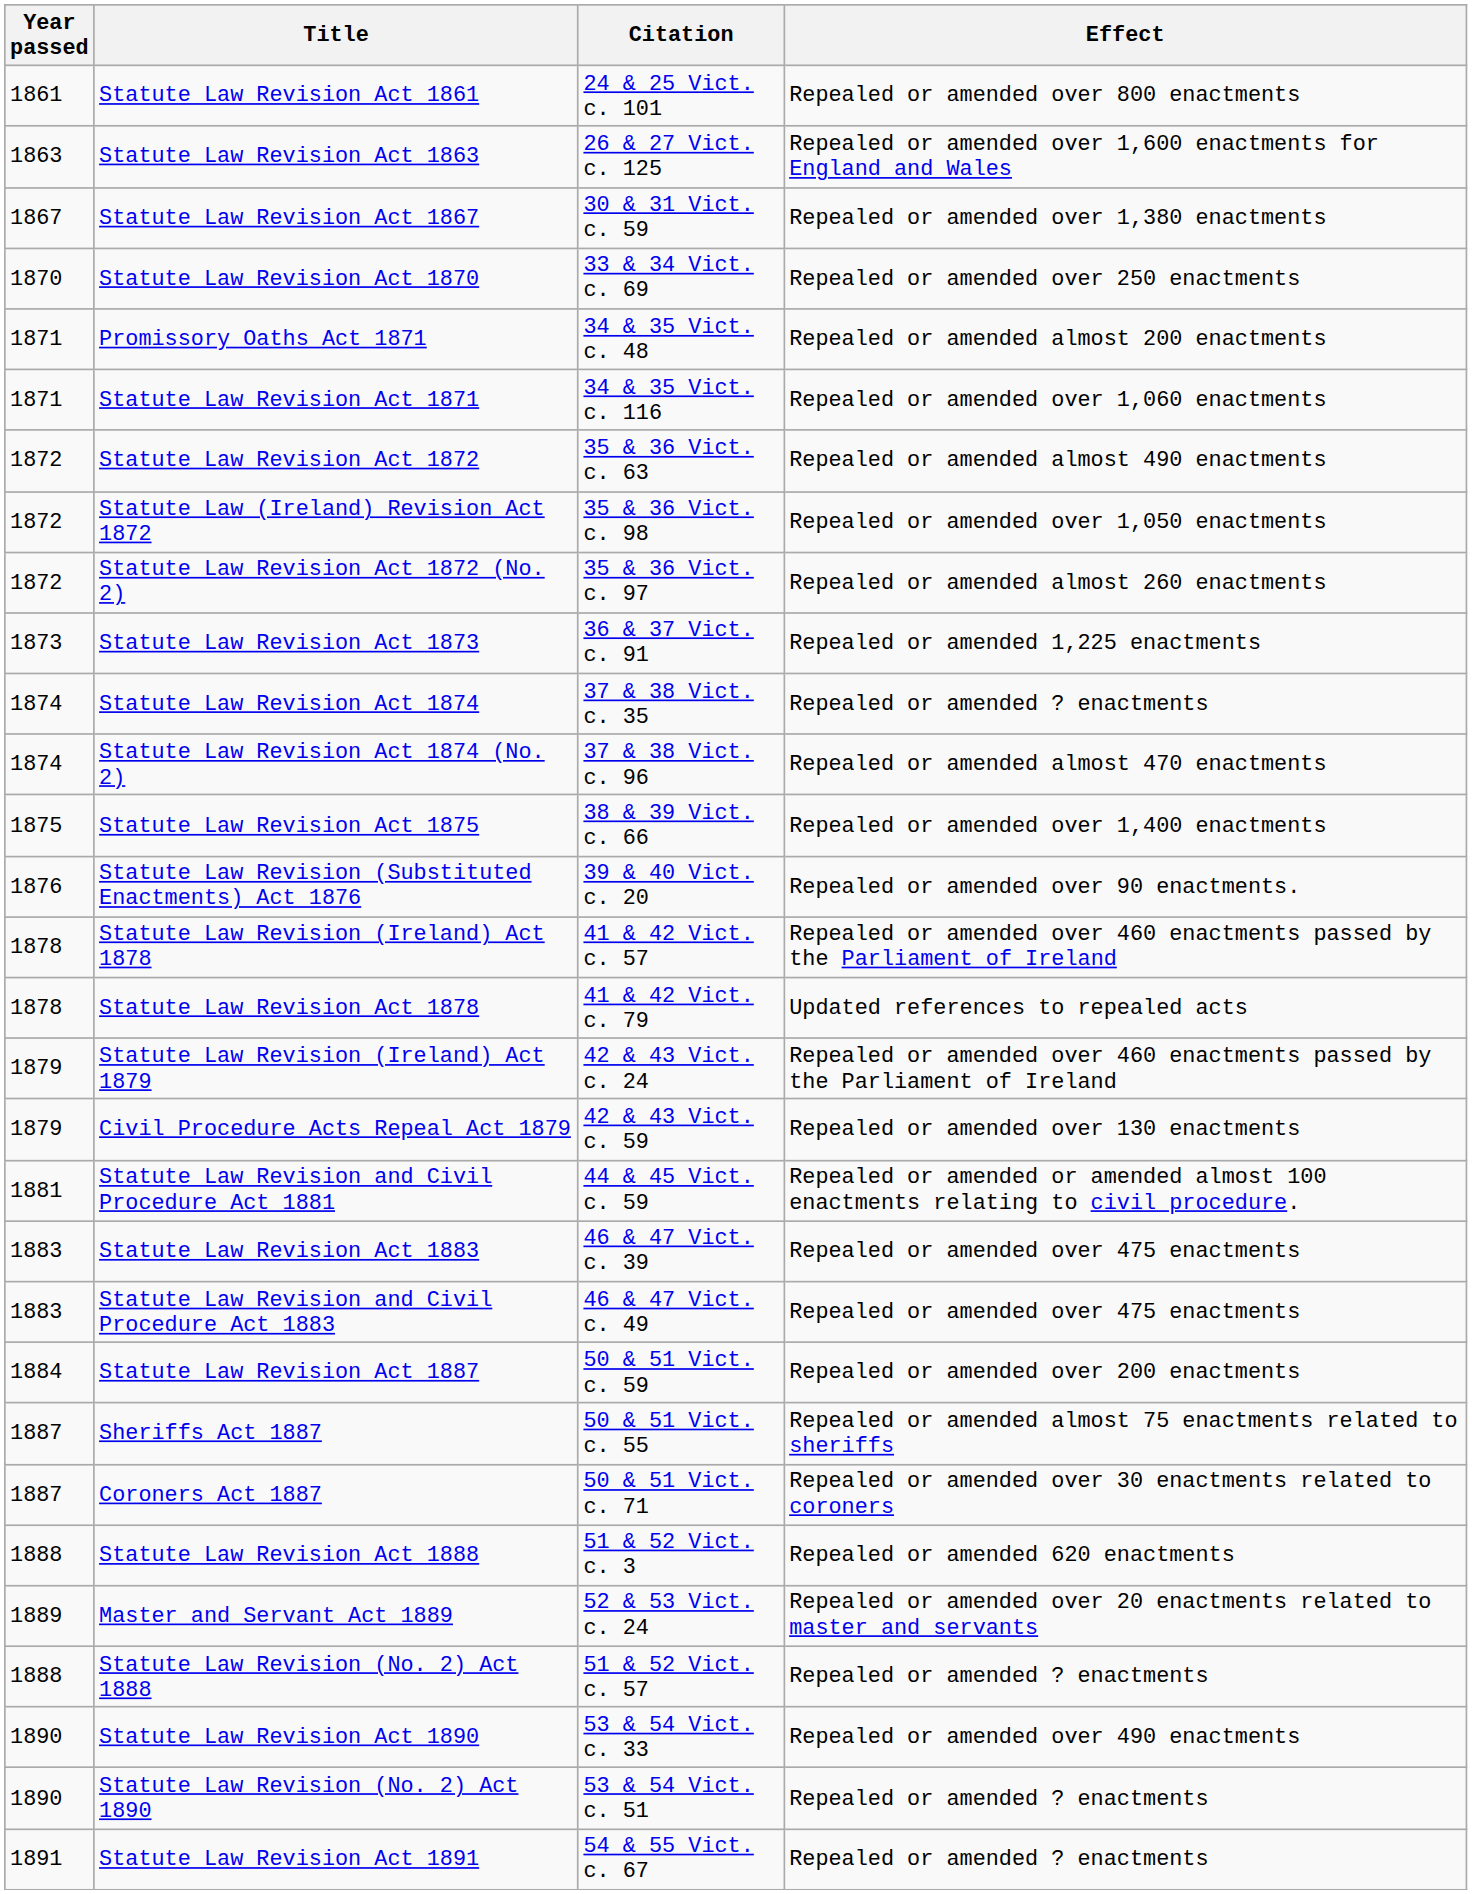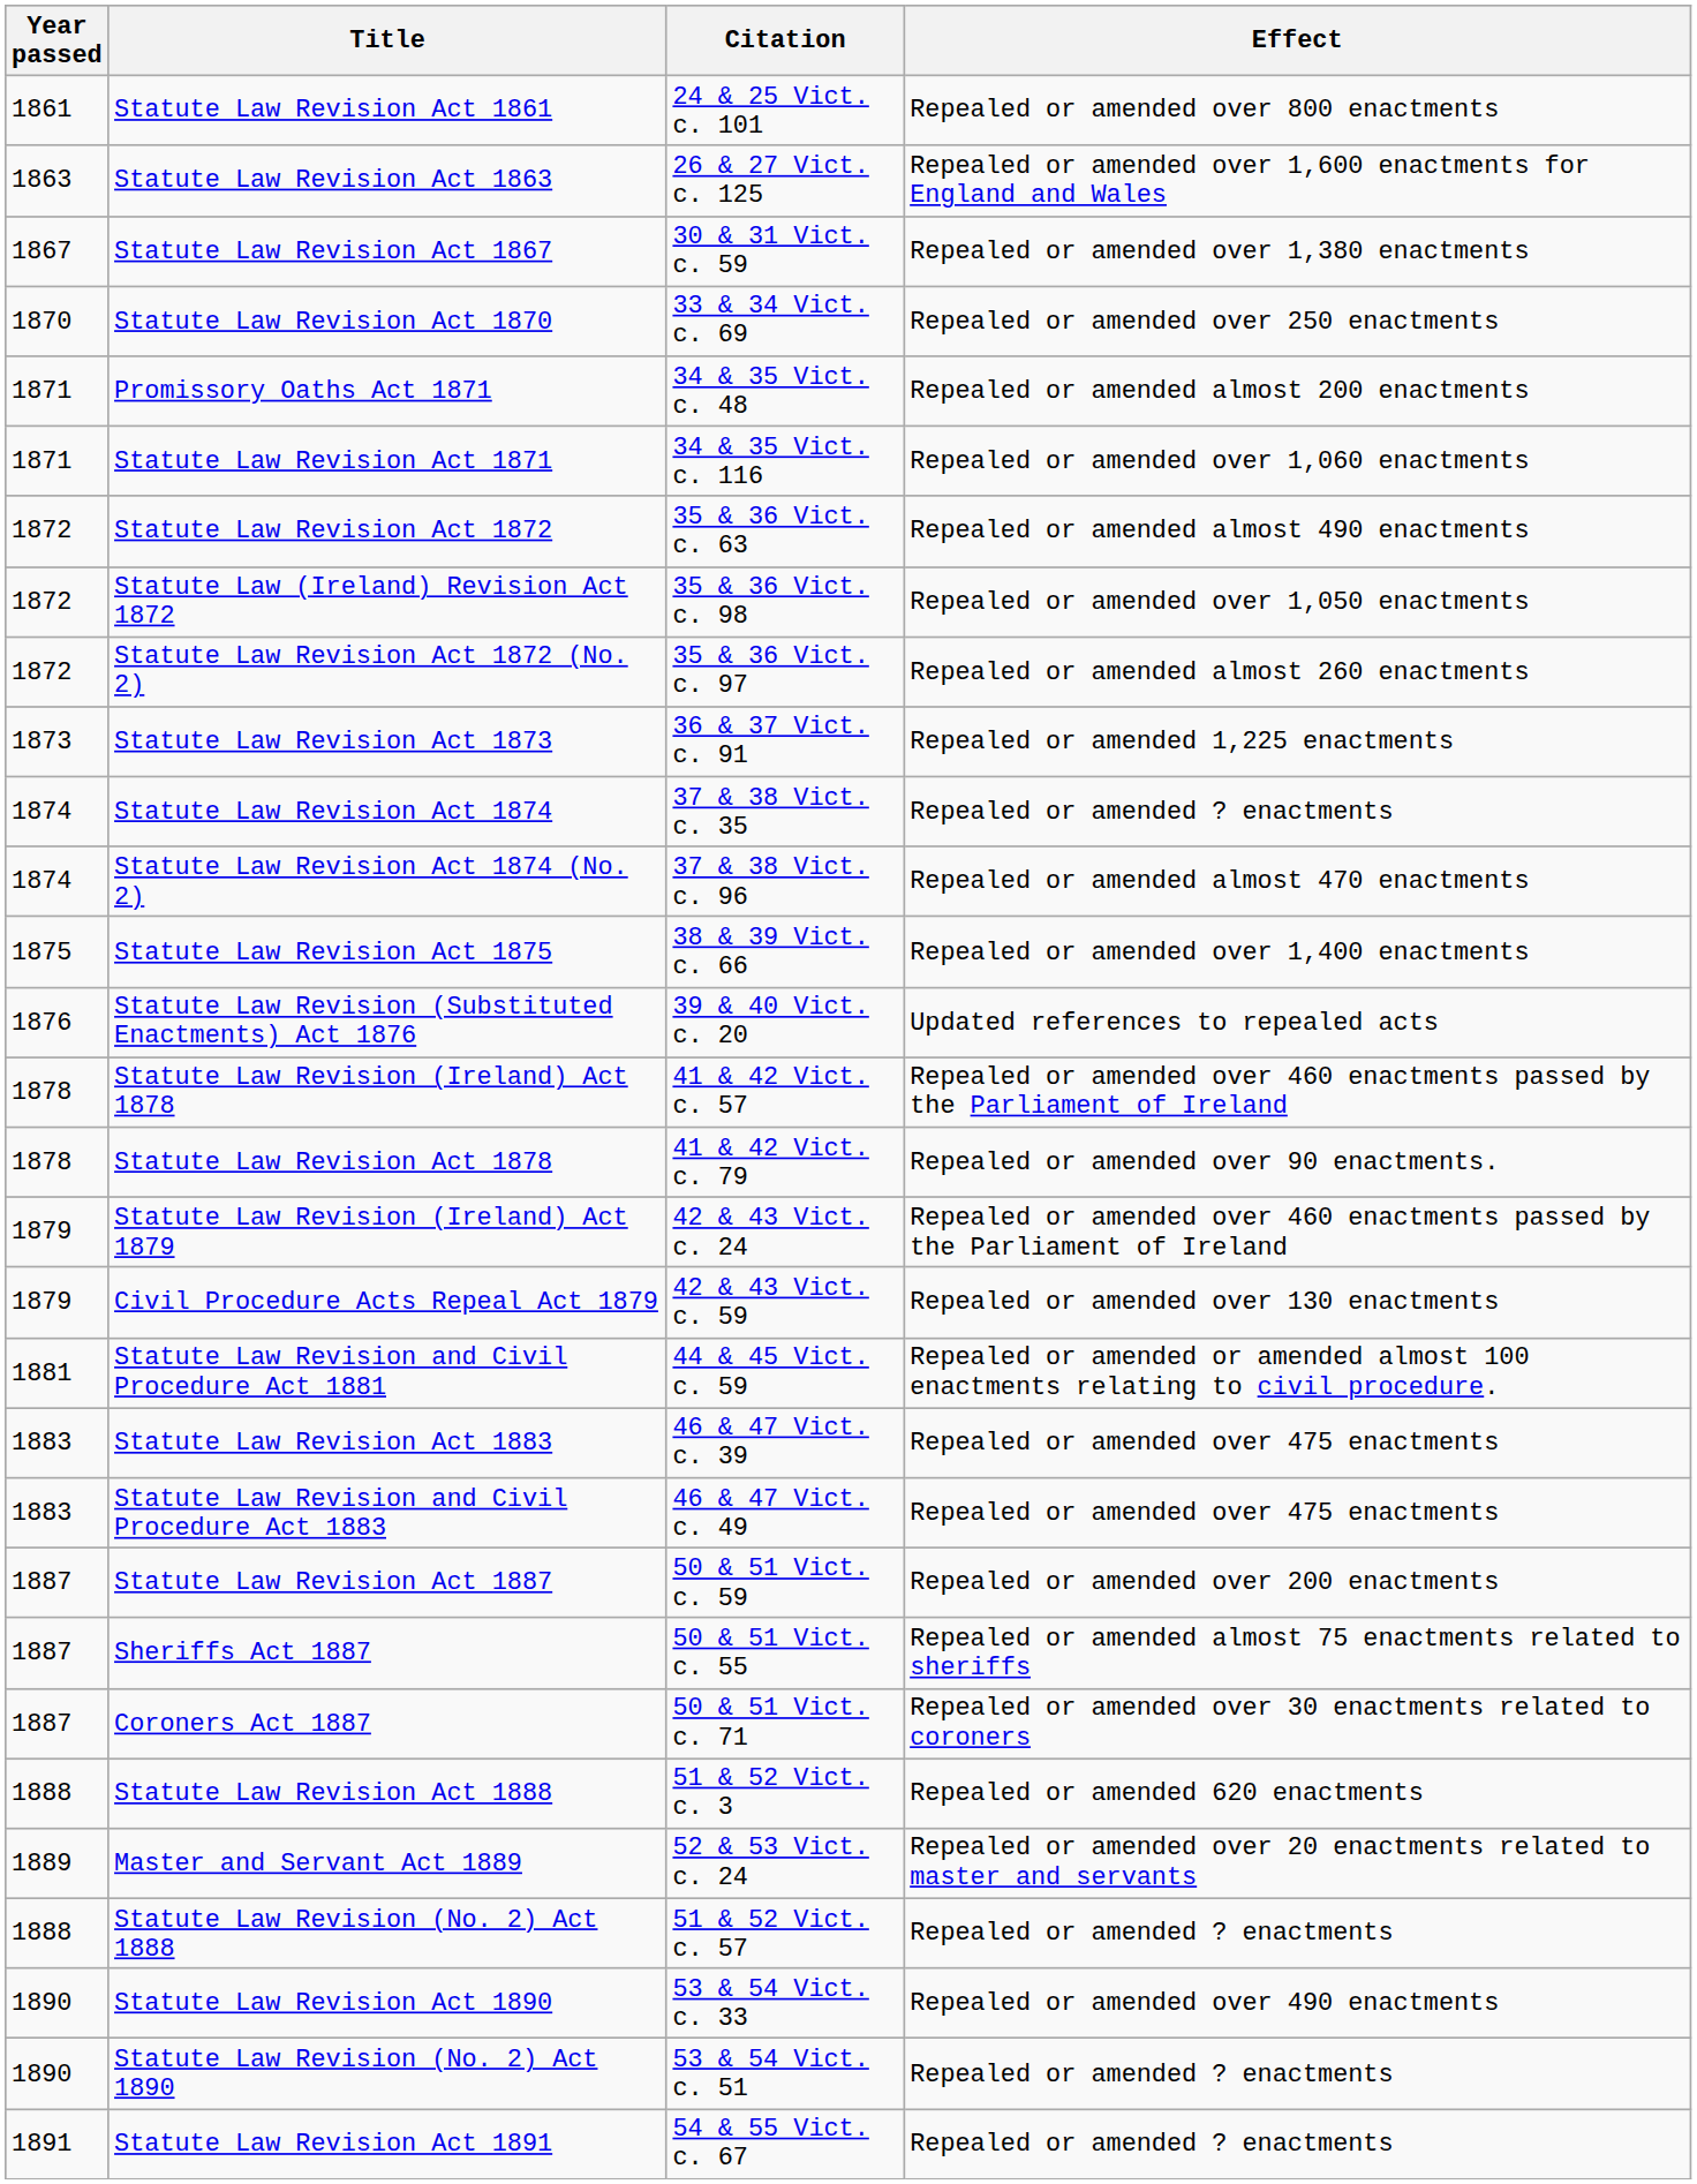 <table class="wikitable">
 <tr>
 <th>Year<br>passed</th>
 <th>Title</th>
 <th>Citation</th>
 <th>Effect</th>
 </tr>
 <tr>
 <td>1861</td>
 <td><a href='#'>Statute Law Revision Act 1861</a></td>
 <td><a href='#'>24 & 25 Vict.</a> c. 101</td>
 <td>Repealed or amended over 800 enactments</td>
 </tr>
 <tr>
 <td>1863</td>
 <td><a href='#'>Statute Law Revision Act 1863</a></td>
 <td><a href='#'>26 & 27 Vict.</a> c. 125</td>
 <td>Repealed or amended over 1,600 enactments for <a href='#'>England and Wales</a></td>
 </tr>
 <tr>
 <td>1867</td>
 <td><a href='#'>Statute Law Revision Act 1867</a></td>
 <td><a href='#'>30 & 31 Vict.</a> c. 59</td>
 <td>Repealed or amended over 1,380 enactments</td>
 </tr>
 <tr>
 <td>1870</td>
 <td><a href='#'>Statute Law Revision Act 1870</a></td>
 <td><a href='#'>33 & 34 Vict.</a> c. 69</td>
 <td>Repealed or amended over 250 enactments</td>
 </tr>
 <tr>
 <td>1871</td>
 <td><a href='#'>Promissory Oaths Act 1871</a></td>
 <td><a href='#'>34 & 35 Vict.</a> c. 48</td>
 <td>Repealed or amended almost 200 enactments</td>
 </tr>
 <tr>
 <td>1871</td>
 <td><a href='#'>Statute Law Revision Act 1871</a></td>
 <td><a href='#'>34 & 35 Vict.</a> c. 116</td>
 <td>Repealed or amended over 1,060 enactments</td>
 </tr>
 <tr>
 <td>1872</td>
 <td><a href='#'>Statute Law Revision Act 1872</a></td>
 <td><a href='#'>35 & 36 Vict.</a> c. 63</td>
 <td>Repealed or amended almost 490 enactments</td>
 </tr>
 <tr>
 <td>1872</td>
 <td><a href='#'>Statute Law (Ireland) Revision Act 1872</a></td>
 <td><a href='#'>35 & 36 Vict.</a> c. 98</td>
 <td>Repealed or amended over 1,050 enactments</td>
 </tr>
 <tr>
 <td>1872</td>
 <td><a href='#'>Statute Law Revision Act 1872 (No. 2)</a></td>
 <td><a href='#'>35 & 36 Vict.</a> c. 97</td>
 <td>Repealed or amended almost 260 enactments</td>
 </tr>
 <tr>
 <td>1873</td>
 <td><a href='#'>Statute Law Revision Act 1873</a></td>
 <td><a href='#'>36 & 37 Vict.</a> c. 91</td>
 <td>Repealed or amended 1,225 enactments</td>
 </tr>
 <tr>
 <td>1874</td>
 <td><a href='#'>Statute Law Revision Act 1874</a></td>
 <td><a href='#'>37 & 38 Vict.</a> c. 35</td>
 <td>Repealed or amended ? enactments</td>
 </tr>
 <tr>
 <td>1874</td>
 <td><a href='#'>Statute Law Revision Act 1874 (No. 2)</a></td>
 <td><a href='#'>37 & 38 Vict.</a> c. 96</td>
 <td>Repealed or amended almost 470 enactments</td>
 </tr>
 <tr>
 <td>1875</td>
 <td><a href='#'>Statute Law Revision Act 1875</a></td>
 <td><a href='#'>38 & 39 Vict.</a> c. 66</td>
 <td>Repealed or amended over 1,400 enactments</td>
 </tr>
 <tr>
 <td>1876</td>
 <td><a href='#'>Statute Law Revision (Substituted Enactments) Act 1876</a></td>
 <td><a href='#'>39 & 40 Vict.</a> c. 20</td>
-<td>Repealed or amended over 90 enactments.</td>
+<td>Updated references to repealed acts</td>
 </tr>
 <tr>
 <td>1878</td>
 <td><a href='#'>Statute Law Revision (Ireland) Act 1878</a></td>
 <td><a href='#'>41 & 42 Vict.</a> c. 57</td>
 <td>Repealed or amended over 460 enactments passed by the <a href='#'>Parliament of Ireland</a></td>
 </tr>
 <tr>
 <td>1878</td>
 <td><a href='#'>Statute Law Revision Act 1878</a></td>
 <td><a href='#'>41 & 42 Vict.</a> c. 79</td>
-<td>Updated references to repealed acts</td>
+<td>Repealed or amended over 90 enactments.</td>
 </tr>
 <tr>
 <td>1879</td>
 <td><a href='#'>Statute Law Revision (Ireland) Act 1879</a></td>
 <td><a href='#'>42 & 43 Vict.</a> c. 24</td>
 <td>Repealed or amended over 460 enactments passed by the Parliament of Ireland</td>
 </tr>
 <tr>
 <td>1879</td>
 <td><a href='#'>Civil Procedure Acts Repeal Act 1879</a></td>
 <td><a href='#'>42 & 43 Vict.</a> c. 59</td>
 <td>Repealed or amended over 130 enactments</td>
 </tr>
 <tr>
 <td>1881</td>
 <td><a href='#'>Statute Law Revision and Civil Procedure Act 1881</a></td>
 <td><a href='#'>44 & 45 Vict.</a> c. 59</td>
 <td>Repealed or amended or amended almost 100 enactments relating to <a href='#'>civil procedure</a>.</td>
 </tr>
 <tr>
 <td>1883</td>
 <td><a href='#'>Statute Law Revision Act 1883</a></td>
 <td><a href='#'>46 & 47 Vict.</a> c. 39</td>
 <td>Repealed or amended over 475 enactments</td>
 </tr>
 <tr>
 <td>1883</td>
 <td><a href='#'>Statute Law Revision and Civil Procedure Act 1883</a></td>
 <td><a href='#'>46 & 47 Vict.</a> c. 49</td>
 <td>Repealed or amended over 475 enactments</td>
 </tr>
 <tr>
-<td>1884</td>
+<td>1887</td>
 <td><a href='#'>Statute Law Revision Act 1887</a></td>
 <td><a href='#'>50 & 51 Vict.</a> c. 59</td>
 <td>Repealed or amended over 200 enactments</td>
 </tr>
 <tr>
 <td>1887</td>
 <td><a href='#'>Sheriffs Act 1887</a></td>
 <td><a href='#'>50 & 51 Vict.</a> c. 55</td>
 <td>Repealed or amended almost 75 enactments related to <a href='#'>sheriffs</a></td>
 </tr>
 <tr>
 <td>1887</td>
 <td><a href='#'>Coroners Act 1887</a></td>
 <td><a href='#'>50 & 51 Vict.</a> c. 71</td>
 <td>Repealed or amended over 30 enactments related to <a href='#'>coroners</a></td>
 </tr>
 <tr>
 <td>1888</td>
 <td><a href='#'>Statute Law Revision Act 1888</a></td>
 <td><a href='#'>51 & 52 Vict.</a> c. 3</td>
 <td>Repealed or amended 620 enactments</td>
 </tr>
 <tr>
 <td>1889</td>
 <td><a href='#'>Master and Servant Act 1889</a></td>
 <td><a href='#'>52 & 53 Vict.</a> c. 24</td>
 <td>Repealed or amended over 20 enactments related to <a href='#'>master and servants</a></td>
 </tr>
 <tr>
 <td>1888</td>
 <td><a href='#'>Statute Law Revision (No. 2) Act 1888</a></td>
 <td><a href='#'>51 & 52 Vict.</a> c. 57</td>
 <td>Repealed or amended ? enactments</td>
 </tr>
 <tr>
 <td>1890</td>
 <td><a href='#'>Statute Law Revision Act 1890</a></td>
 <td><a href='#'>53 & 54 Vict.</a> c. 33</td>
 <td>Repealed or amended over 490 enactments</td>
 </tr>
 <tr>
 <td>1890</td>
 <td><a href='#'>Statute Law Revision (No. 2) Act 1890</a></td>
 <td><a href='#'>53 & 54 Vict.</a> c. 51</td>
 <td>Repealed or amended ? enactments</td>
 </tr>
 <tr>
 <td>1891</td>
 <td><a href='#'>Statute Law Revision Act 1891</a></td>
 <td><a href='#'>54 & 55 Vict.</a> c. 67</td>
 <td>Repealed or amended ? enactments</td>
 </tr>
 </table>
